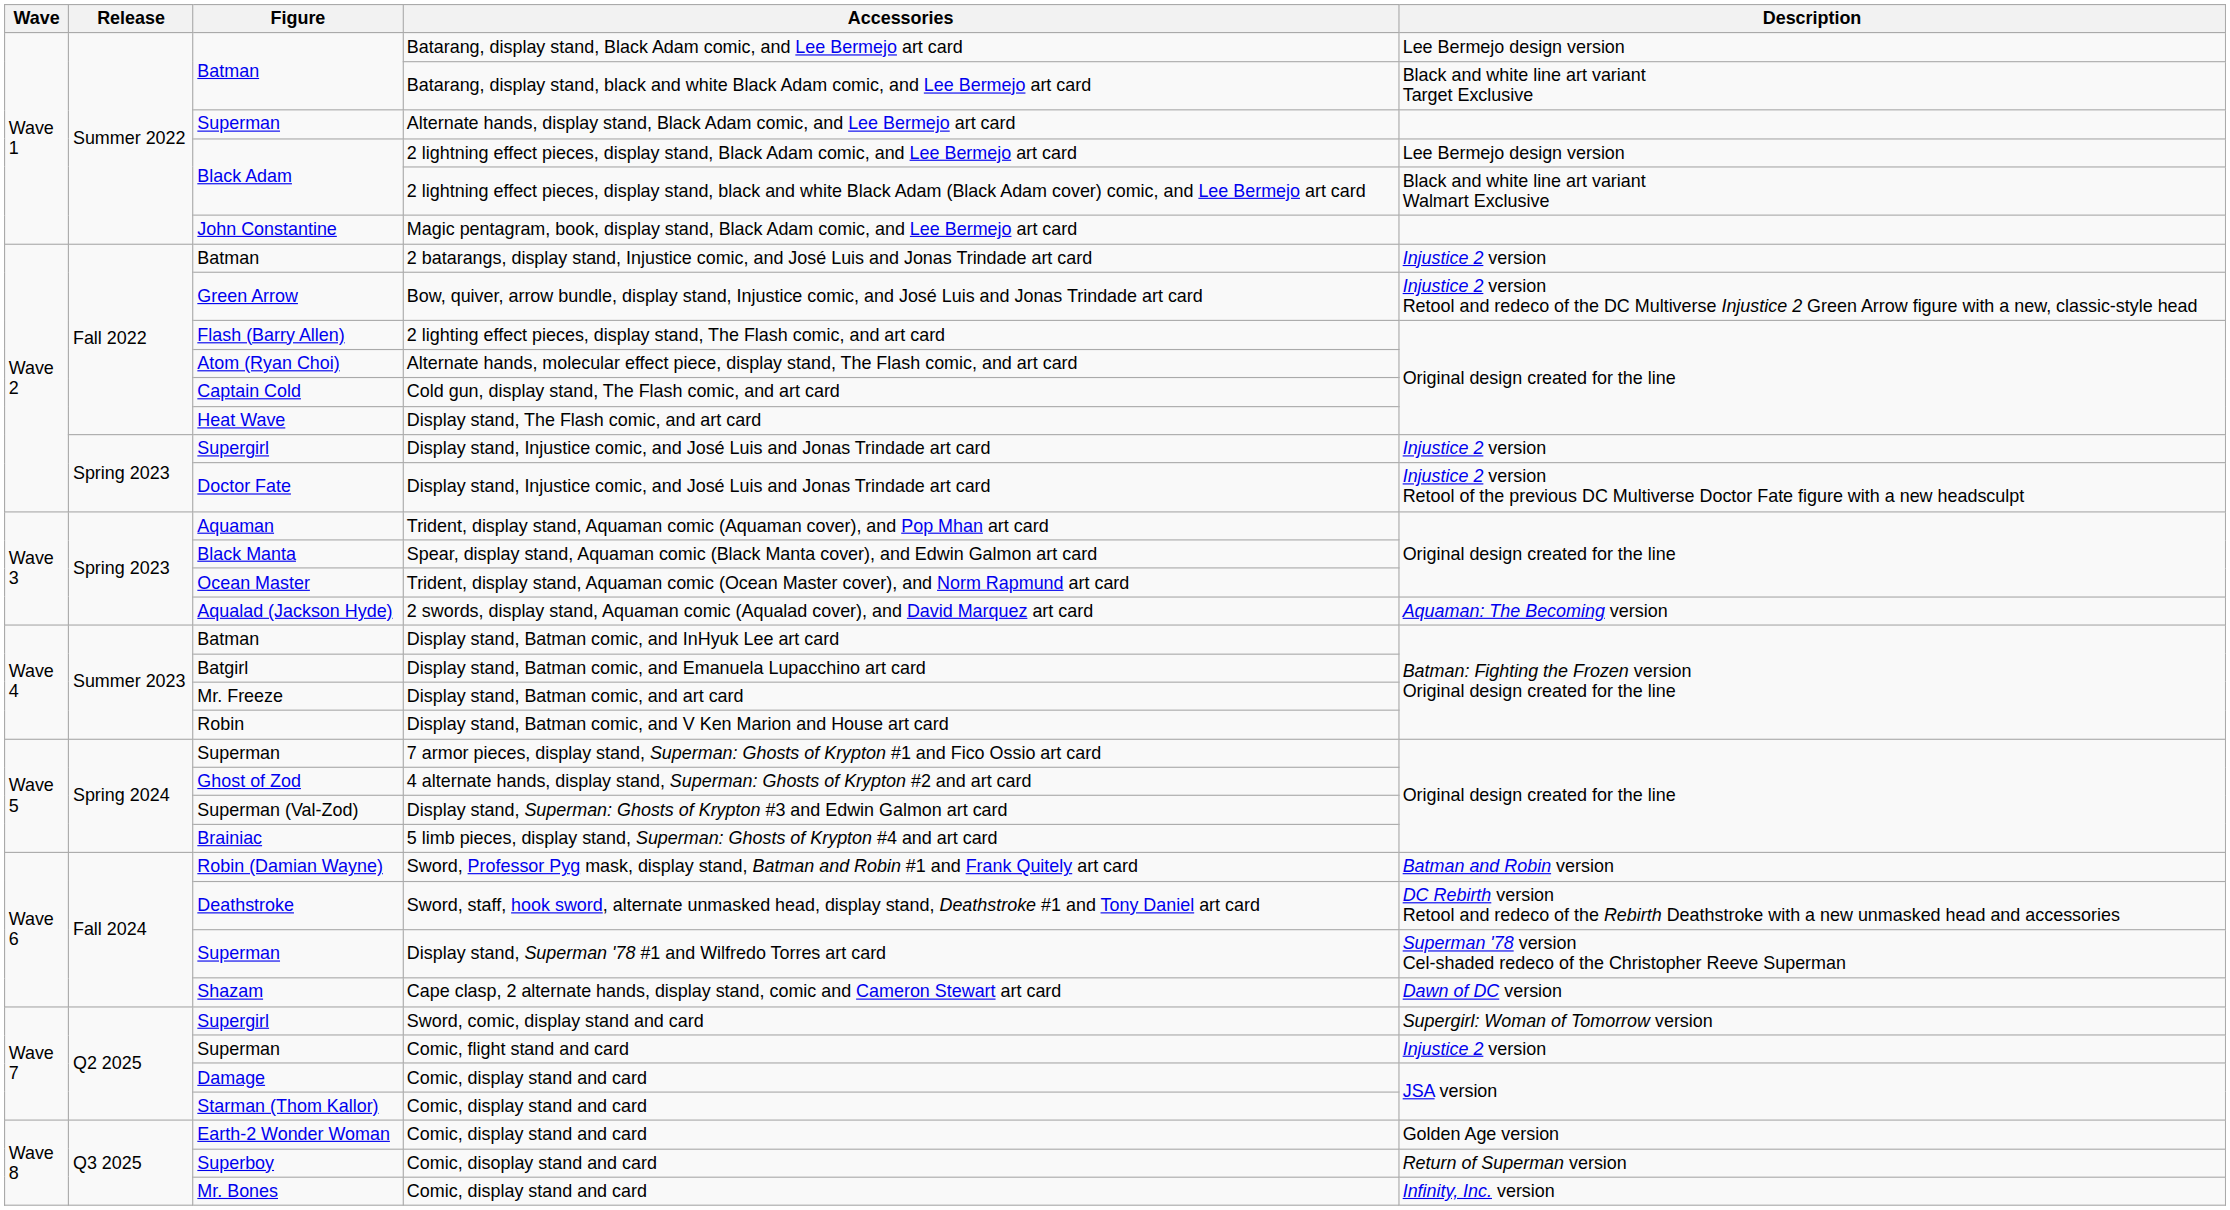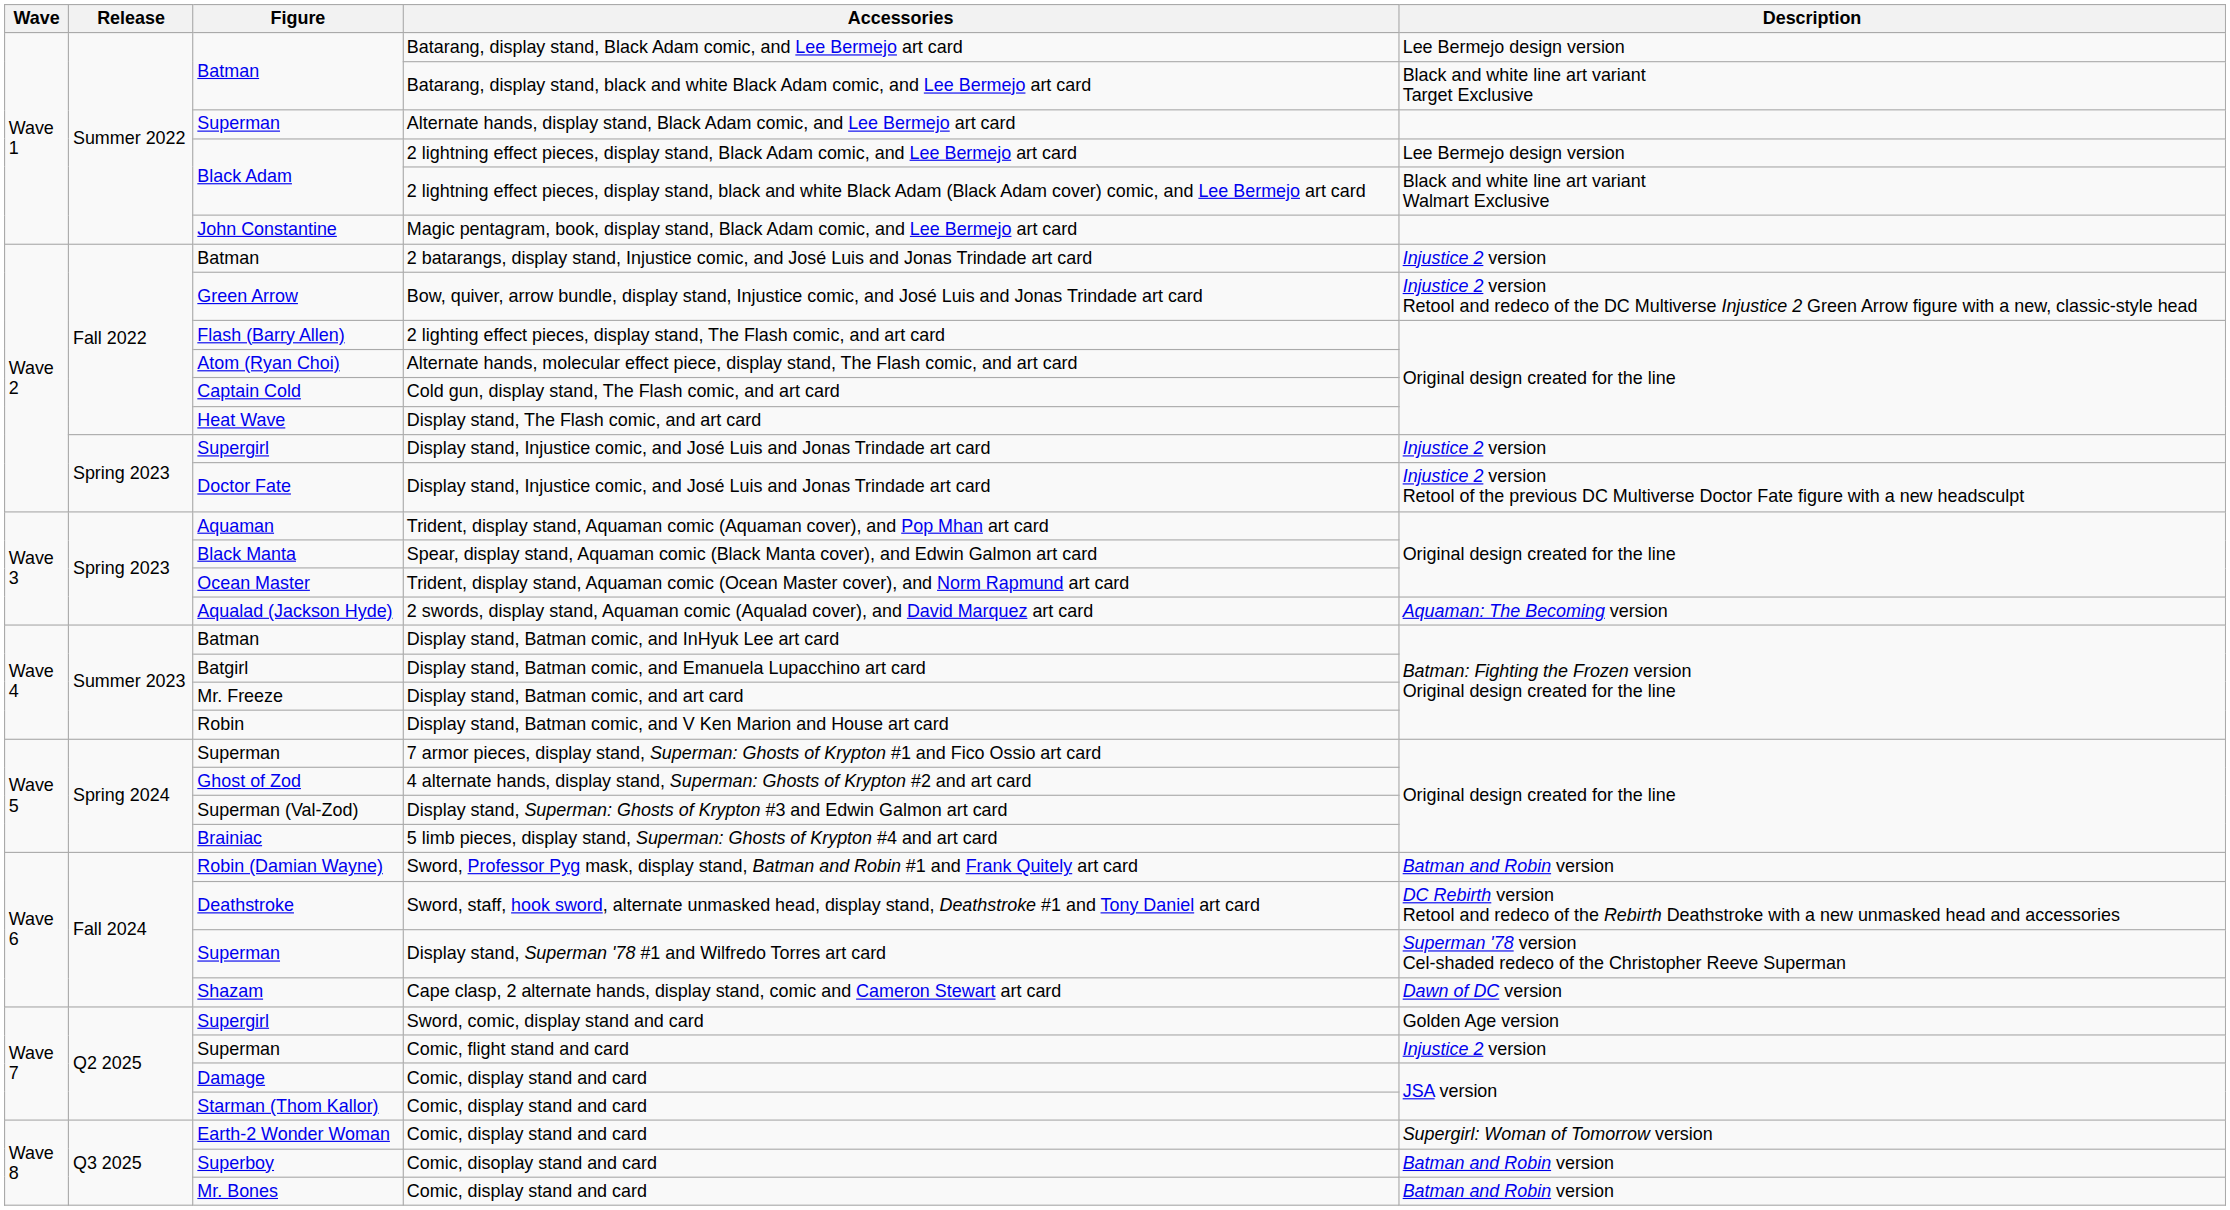 <table class="wikitable" style="width:100%;">
 <tr>
 <th scope="col" width="50">Wave</th>
 <th scope="col">Release</th>
 <th scope="col">Figure</th>
 <th scope="col">Accessories</th>
 <th scope="col">Description</th>
 </tr>
 <tr>
 <td rowspan=6>Wave 1</td>
 <td rowspan=6>Summer 2022</td>
 <td rowspan=2><a href='#'>Batman</a></td>
 <td>Batarang, display stand, Black Adam comic, and <a href='#'>Lee Bermejo</a> art card</td>
 <td>Lee Bermejo design version</td>
 </tr>
 <tr>
 <td>Batarang, display stand, black and white Black Adam comic, and <a href='#'>Lee Bermejo</a> art card</td>
 <td>Black and white line art variant<br>Target Exclusive</td>
 </tr>
 <tr>
 <td><a href='#'>Superman</a></td>
 <td>Alternate hands, display stand, Black Adam comic, and <a href='#'>Lee Bermejo</a> art card</td>
 <td></td>
 </tr>
 <tr>
 <td rowspan=2><a href='#'>Black Adam</a></td>
 <td>2 lightning effect pieces, display stand, Black Adam comic, and <a href='#'>Lee Bermejo</a> art card</td>
 <td>Lee Bermejo design version</td>
 </tr>
 <tr>
 <td>2 lightning effect pieces, display stand, black and white Black Adam (Black Adam cover) comic, and <a href='#'>Lee Bermejo</a> art card</td>
 <td>Black and white line art variant<br>Walmart Exclusive</td>
 </tr>
 <tr>
 <td><a href='#'>John Constantine</a></td>
 <td>Magic pentagram, book, display stand, Black Adam comic, and <a href='#'>Lee Bermejo</a> art card</td>
 <td></td>
 </tr>
 <tr>
 <td rowspan=8>Wave 2</td>
 <td rowspan=6>Fall 2022</td>
 <td>Batman</td>
 <td>2 batarangs, display stand, Injustice comic, and José Luis and Jonas Trindade art card</td>
 <td><em><a href='#'>Injustice 2</a></em> version</td>
 </tr>
 <tr>
 <td><a href='#'>Green Arrow</a></td>
 <td>Bow, quiver, arrow bundle, display stand, Injustice comic, and José Luis and Jonas Trindade art card</td>
 <td><em><a href='#'>Injustice 2</a></em> version<br>Retool and redeco of the DC Multiverse <em>Injustice 2</em> Green Arrow figure with a new, classic-style head</td>
 </tr>
 <tr>
 <td><a href='#'>Flash (Barry Allen)</a></td>
 <td>2 lighting effect pieces, display stand, The Flash comic, and art card</td>
 <td rowspan=4>Original design created for the line</td>
 </tr>
 <tr>
 <td><a href='#'>Atom (Ryan Choi)</a></td>
 <td>Alternate hands, molecular effect piece, display stand, The Flash comic, and art card</td>
 </tr>
 <tr>
 <td><a href='#'>Captain Cold</a></td>
 <td>Cold gun, display stand, The Flash comic, and art card</td>
 </tr>
 <tr>
 <td><a href='#'>Heat Wave</a></td>
 <td>Display stand, The Flash comic, and art card</td>
 </tr>
 <tr>
 <td rowspan=2>Spring 2023</td>
 <td><a href='#'>Supergirl</a></td>
 <td>Display stand, Injustice comic, and José Luis and Jonas Trindade art card</td>
 <td><em><a href='#'>Injustice 2</a></em> version</td>
 </tr>
 <tr>
 <td><a href='#'>Doctor Fate</a></td>
 <td>Display stand, Injustice comic, and José Luis and Jonas Trindade art card</td>
 <td><em><a href='#'>Injustice 2</a></em> version<br>Retool of the previous DC Multiverse Doctor Fate figure with a new headsculpt</td>
 </tr>
 <tr>
 <td rowspan=4>Wave 3</td>
 <td rowspan=4>Spring 2023</td>
 <td><a href='#'>Aquaman</a></td>
 <td>Trident, display stand, Aquaman comic (Aquaman cover), and <a href='#'>Pop Mhan</a> art card</td>
 <td rowspan=3>Original design created for the line</td>
 </tr>
 <tr>
 <td><a href='#'>Black Manta</a></td>
 <td>Spear, display stand, Aquaman comic (Black Manta cover), and Edwin Galmon art card</td>
 </tr>
 <tr>
 <td><a href='#'>Ocean Master</a></td>
 <td>Trident, display stand, Aquaman comic (Ocean Master cover), and <a href='#'>Norm Rapmund</a> art card</td>
 </tr>
 <tr>
 <td><a href='#'>Aqualad (Jackson Hyde)</a></td>
 <td>2 swords, display stand, Aquaman comic (Aqualad cover), and <a href='#'>David Marquez</a> art card</td>
 <td><em><a href='#'>Aquaman: The Becoming</a></em> version</td>
 </tr>
 <tr>
 <td rowspan=4>Wave 4</td>
 <td rowspan=4>Summer 2023</td>
 <td>Batman</td>
 <td>Display stand, Batman comic, and InHyuk Lee art card</td>
 <td rowspan=4><em>Batman: Fighting the Frozen</em> version<br>Original design created for the line</td>
 </tr>
 <tr>
 <td>Batgirl</td>
 <td>Display stand, Batman comic, and Emanuela Lupacchino art card</td>
 </tr>
 <tr>
 <td>Mr. Freeze</td>
 <td>Display stand, Batman comic, and art card</td>
 </tr>
 <tr>
 <td>Robin</td>
 <td>Display stand, Batman comic, and V Ken Marion and House art card</td>
 </tr>
 <tr>
 <td rowspan=4>Wave 5</td>
 <td rowspan=4>Spring 2024</td>
 <td>Superman</td>
 <td>7 armor pieces, display stand, <em>Superman: Ghosts of Krypton</em> #1 and Fico Ossio art card</td>
 <td rowspan=4>Original design created for the line</td>
 </tr>
 <tr>
 <td><a href='#'>Ghost of Zod</a></td>
 <td>4 alternate hands, display stand, <em>Superman: Ghosts of Krypton</em> #2 and art card</td>
 </tr>
 <tr>
 <td>Superman (Val-Zod)</td>
 <td>Display stand, <em>Superman: Ghosts of Krypton</em> #3 and Edwin Galmon art card</td>
 </tr>
 <tr>
 <td><a href='#'>Brainiac</a></td>
 <td>5 limb pieces, display stand, <em>Superman: Ghosts of Krypton</em> #4 and art card</td>
 </tr>
 <tr>
 <td rowspan=4>Wave 6</td>
 <td rowspan=4>Fall 2024</td>
 <td><a href='#'>Robin (Damian Wayne)</a></td>
 <td>Sword, <a href='#'>Professor Pyg</a> mask, display stand, <em>Batman and Robin</em> #1 and <a href='#'>Frank Quitely</a> art card</td>
 <td><em><a href='#'>Batman and Robin</a></em> version</td>
 </tr>
 <tr>
 <td><a href='#'>Deathstroke</a></td>
 <td>Sword, staff, <a href='#'>hook sword</a>, alternate unmasked head, display stand, <em>Deathstroke</em> #1 and <a href='#'>Tony Daniel</a> art card</td>
 <td><em><a href='#'>DC Rebirth</a></em> version<br>Retool and redeco of the <em>Rebirth</em> Deathstroke with a new unmasked head and accessories</td>
 </tr>
 <tr>
 <td><a href='#'>Superman</a></td>
 <td>Display stand, <em>Superman '78</em> #1 and Wilfredo Torres art card</td>
 <td><em><a href='#'>Superman '78</a></em> version<br>Cel-shaded redeco of the Christopher Reeve Superman</td>
 </tr>
 <tr>
 <td><a href='#'>Shazam</a></td>
 <td>Cape clasp, 2 alternate hands, display stand, comic and <a href='#'>Cameron Stewart</a> art card</td>
 <td><em><a href='#'>Dawn of DC</a></em> version</td>
 </tr>
 <tr>
 <td rowspan=4>Wave 7</td>
 <td rowspan=4>Q2 2025</td>
 <td><a href='#'>Supergirl</a></td>
 <td>Sword, comic, display stand and card</td>
-<td><em>Supergirl: Woman of Tomorrow</em> version</td>
+<td>Golden Age version</td>
 </tr>
 <tr>
 <td>Superman</td>
 <td>Comic, flight stand and card</td>
 <td><em><a href='#'>Injustice 2</a></em> version</td>
 </tr>
 <tr>
 <td><a href='#'>Damage</a></td>
 <td>Comic, display stand and card</td>
 <td rowspan=2><a href='#'>JSA</a> version</td>
 </tr>
 <tr>
 <td><a href='#'>Starman (Thom Kallor)</a></td>
 <td>Comic, display stand and card</td>
 </tr>
 <tr>
 <td rowspan=3>Wave 8</td>
 <td rowspan=3>Q3 2025</td>
 <td><a href='#'>Earth-2 Wonder Woman</a></td>
 <td>Comic, display stand and card</td>
-<td>Golden Age version</td>
+<td><em>Supergirl: Woman of Tomorrow</em> version</td>
 </tr>
 <tr>
 <td><a href='#'>Superboy</a></td>
 <td>Comic, disoplay stand and card</td>
-<td><em>Return of Superman</em> version</td>
+<td><em><a href='#'>Batman and Robin</a></em> version</td>
 </tr>
 <tr>
 <td><a href='#'>Mr. Bones</a></td>
 <td>Comic, display stand and card</td>
-<td><em><a href='#'>Infinity, Inc.</a></em> version</td>
+<td><em><a href='#'>Batman and Robin</a></em> version</td>
 </tr>
 </table>
